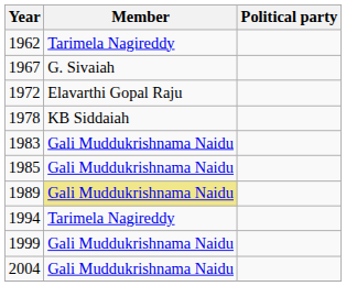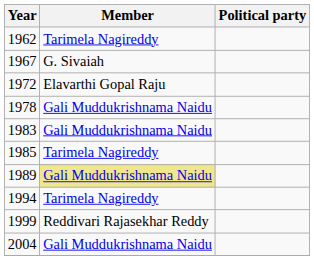 <table class="wikitable sortable">
 <tr>
 <th>Year</th>
 <th>Member</th>
 <th colspan="2">Political party</th>
 </tr>
 <tr>
 <td>1962</td>
 <td><a href='#'>Tarimela Nagireddy</a></td>
 <td></td>
 </tr>
 <tr>
 <td>1967</td>
 <td>G. Sivaiah</td>
 <td></td>
 </tr>
 <tr>
 <td>1972</td>
 <td>Elavarthi Gopal Raju</td>
 <td></td>
 </tr>
 <tr>
 <td>1978</td>
-<td>KB Siddaiah</td>
+<td><a href='#'>Gali Muddukrishnama Naidu</a></td>
 <td></td>
 </tr>
 <tr>
 <td>1983</td>
 <td><a href='#'>Gali Muddukrishnama Naidu</a></td>
 <td></td>
 </tr>
 <tr>
 <td>1985</td>
-<td><a href='#'>Gali Muddukrishnama Naidu</a></td>
+<td><a href='#'>Tarimela Nagireddy</a></td>
 <td></td>
 </tr>
 <tr>
 <td>1989</td>
 <td style="background: khaki;"><a href='#'>Gali Muddukrishnama Naidu</a></td>
 <td></td>
 </tr>
 <tr>
 <td>1994</td>
 <td><a href='#'>Tarimela Nagireddy</a></td>
 <td></td>
 </tr>
 <tr>
 <td>1999</td>
-<td><a href='#'>Gali Muddukrishnama Naidu</a></td>
+<td>Reddivari Rajasekhar Reddy</td>
 <td></td>
 </tr>
 <tr>
 <td>2004</td>
 <td><a href='#'>Gali Muddukrishnama Naidu</a></td>
 <td></td>
 </tr>
 <tr>
 </tr>
 </table>
